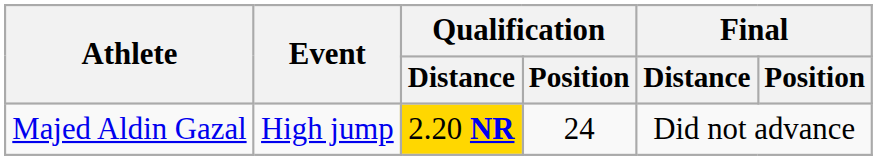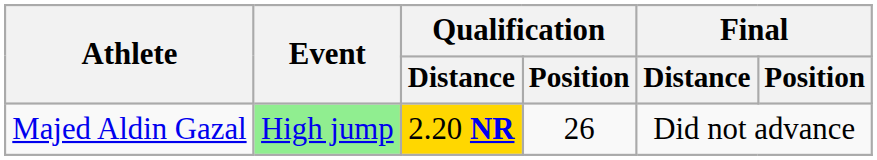 <table class=wikitable style="font-size:90%">
 <tr>
 <th rowspan="2">Athlete</th>
 <th rowspan="2">Event</th>
 <th colspan="2">Qualification</th>
 <th colspan="2">Final</th>
 </tr>
 <tr style="font-size:95%">
 <th>Distance</th>
 <th>Position</th>
 <th>Distance</th>
 <th>Position</th>
 </tr>
 <tr align=center>
 <td align=left><a href='#'>Majed Aldin Gazal</a></td>
-<td align=left><a href='#'>High jump</a></td>
+<td align=left style="background: lightgreen;"><a href='#'>High jump</a></td>
 <td style="background: gold;">2.20 <strong><a href='#'>NR</a></strong></td>
-<td>24</td>
+<td>26</td>
 <td colspan=2>Did not advance</td>
 </tr>
 </table>
